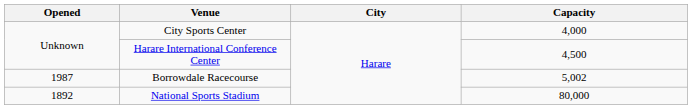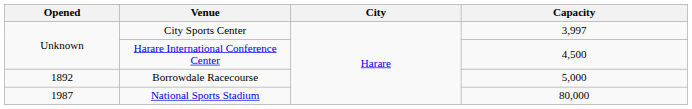 <table class="sortable wikitable" style="text-align:center;">
 <tr>
 <th scope="col" style="width:10em;">Opened</th>
 <th scope="col" style="width:15em;">Venue</th>
 <th scope="col" style="width:15em;">City</th>
 <th scope="col" style="width:20em;">Capacity</th>
 </tr>
 <tr>
 <td rowspan="2">Unknown</td>
 <td>City Sports Center</td>
 <td rowspan="4"><a href='#'>Harare</a></td>
-<td>4,000</td>
+<td>3,997</td>
 </tr>
 <tr>
 <td><a href='#'>Harare International Conference Center</a></td>
 <td>4,500</td>
 </tr>
 <tr>
-<td>1987</td>
+<td>1892</td>
 <td>Borrowdale Racecourse</td>
-<td>5,002</td>
+<td>5,000</td>
 </tr>
 <tr>
-<td>1892</td>
+<td>1987</td>
 <td><a href='#'>National Sports Stadium</a></td>
 <td>80,000</td>
 </tr>
 </table>
